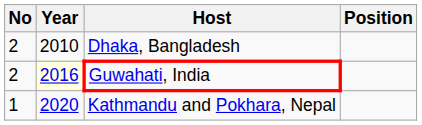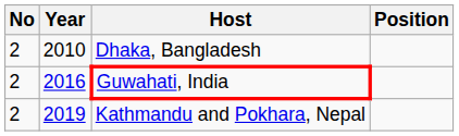 <table class="wikitable">
 <tr>
 <th>No</th>
 <th>Year</th>
 <th>Host</th>
 <th>Position</th>
 </tr>
 <tr>
 <td>2</td>
 <td>2010</td>
 <td> <a href='#'>Dhaka</a>, Bangladesh</td>
 <td></td>
 </tr>
 <tr>
 <td>2</td>
-<td style="background: lightyellow;"><a href='#'>2016</a></td>
+<td><a href='#'>2016</a></td>
 <td style="border: 3px solid red"> <a href='#'>Guwahati</a>, India</td>
 <td></td>
 </tr>
 <tr>
-<td>1</td>
-<td><a href='#'>2020</a></td>
+<td>2</td>
+<td><a href='#'>2019</a></td>
 <td> <a href='#'>Kathmandu</a> and <a href='#'>Pokhara</a>, Nepal</td>
 <td></td>
 </tr>
 </table>
